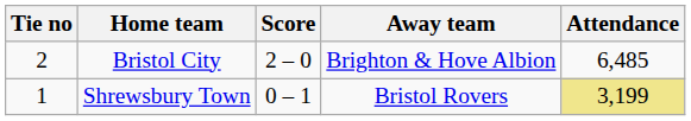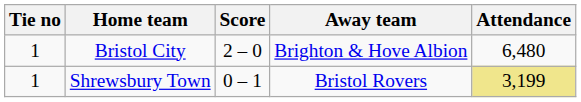 <table class="wikitable" style="text-align: center">
 <tr>
 <th>Tie no</th>
 <th>Home team</th>
 <th>Score</th>
 <th>Away team</th>
 <th>Attendance</th>
 </tr>
 <tr>
-<td>2</td>
+<td>1</td>
 <td><a href='#'>Bristol City</a></td>
 <td>2 – 0</td>
 <td><a href='#'>Brighton & Hove Albion</a></td>
-<td>6,485</td>
+<td>6,480</td>
 </tr>
 <tr>
 <td>1</td>
 <td><a href='#'>Shrewsbury Town</a></td>
 <td>0 – 1</td>
 <td><a href='#'>Bristol Rovers</a></td>
 <td style="background: khaki;">3,199</td>
 </tr>
 </table>
